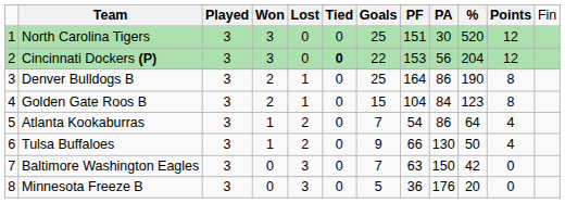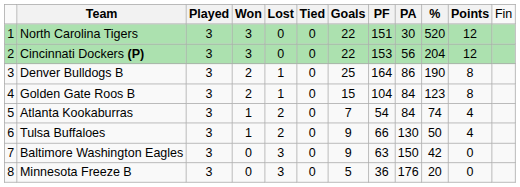 <table class="wikitable" style="text-align: center;">
 <tr>
 <td></td>
 <th>Team</th>
 <th>Played</th>
 <th>Won</th>
 <th>Lost</th>
 <th>Tied</th>
 <th>Goals</th>
 <th>PF</th>
 <th>PA</th>
 <th>%</th>
 <th>Points</th>
 <td>Fin</td>
 </tr>
 <tr style="background: #ACE1AF">
 <td>1</td>
 <td align="left">North Carolina Tigers</td>
 <td>3</td>
 <td>3</td>
 <td>0</td>
 <td>0</td>
-<td>25</td>
+<td>22</td>
 <td>151</td>
 <td>30</td>
 <td>520</td>
 <td>12</td>
 <td></td>
 </tr>
 <tr style="background: #ACE1AF">
 <td>2</td>
 <td align="left">Cincinnati Dockers <strong>(P)</strong></td>
 <td>3</td>
 <td>3</td>
 <td>0</td>
-<td><strong>0</strong></td>
+<td>0</td>
 <td>22</td>
 <td>153</td>
 <td>56</td>
 <td>204</td>
 <td>12</td>
 <td></td>
 </tr>
 <tr>
 <td>3</td>
 <td align="left">Denver Bulldogs B</td>
 <td>3</td>
 <td>2</td>
 <td>1</td>
 <td>0</td>
 <td>25</td>
 <td>164</td>
 <td>86</td>
 <td>190</td>
 <td>8</td>
 <td></td>
 </tr>
 <tr>
 <td>4</td>
 <td align="left">Golden Gate Roos B</td>
 <td>3</td>
 <td>2</td>
 <td>1</td>
 <td>0</td>
 <td>15</td>
 <td>104</td>
 <td>84</td>
 <td>123</td>
 <td>8</td>
 <td></td>
 </tr>
 <tr>
 <td>5</td>
 <td align="left">Atlanta Kookaburras</td>
 <td>3</td>
 <td>1</td>
 <td>2</td>
 <td>0</td>
 <td>7</td>
 <td>54</td>
-<td>86</td>
-<td>64</td>
+<td>84</td>
+<td>74</td>
 <td>4</td>
 <td></td>
 </tr>
 <tr>
 <td>6</td>
 <td align="left">Tulsa Buffaloes</td>
 <td>3</td>
 <td>1</td>
 <td>2</td>
 <td>0</td>
 <td>9</td>
 <td>66</td>
 <td>130</td>
 <td>50</td>
 <td>4</td>
 <td></td>
 </tr>
 <tr>
 <td>7</td>
 <td align="left">Baltimore Washington Eagles</td>
 <td>3</td>
 <td>0</td>
 <td>3</td>
 <td>0</td>
-<td>7</td>
+<td>9</td>
 <td>63</td>
 <td>150</td>
 <td>42</td>
 <td>0</td>
 <td></td>
 </tr>
 <tr>
 <td>8</td>
 <td align="left">Minnesota Freeze B</td>
 <td>3</td>
 <td>0</td>
 <td>3</td>
 <td>0</td>
 <td>5</td>
 <td>36</td>
 <td>176</td>
 <td>20</td>
 <td>0</td>
 <td></td>
 </tr>
 </table>
